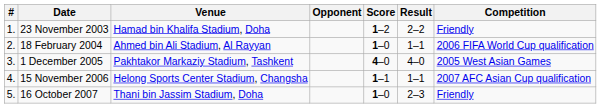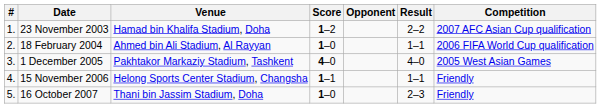 <table class="wikitable">
 <tr>
 <th>#</th>
 <th>Date</th>
 <th>Venue</th>
+<th>Score</th>
 <th>Opponent</th>
-<th>Score</th>
 <th>Result</th>
 <th>Competition</th>
 </tr>
 <tr>
 <td>1.</td>
 <td>23 November 2003</td>
 <td><a href='#'>Hamad bin Khalifa Stadium</a>, <a href='#'>Doha</a></td>
+<td align=center><strong>1</strong>–2</td>
 <td></td>
-<td align=center><strong>1</strong>–2</td>
 <td align=center>2–2</td>
-<td><a href='#'>Friendly</a></td>
+<td><a href='#'>2007 AFC Asian Cup qualification</a></td>
 </tr>
 <tr>
 <td>2.</td>
 <td>18 February 2004</td>
 <td><a href='#'>Ahmed bin Ali Stadium</a>, <a href='#'>Al Rayyan</a></td>
+<td align=center><strong>1</strong>–0</td>
 <td></td>
-<td align=center><strong>1</strong>–0</td>
 <td align=center>1–1</td>
 <td><a href='#'>2006 FIFA World Cup qualification</a></td>
 </tr>
 <tr>
 <td>3.</td>
 <td>1 December 2005</td>
 <td><a href='#'>Pakhtakor Markaziy Stadium</a>, <a href='#'>Tashkent</a></td>
+<td align=center><strong>4</strong>–0</td>
 <td></td>
-<td align=center><strong>4</strong>–0</td>
 <td align=center>4–0</td>
 <td><a href='#'>2005 West Asian Games</a></td>
 </tr>
 <tr>
 <td>4.</td>
 <td>15 November 2006</td>
 <td><a href='#'>Helong Sports Center Stadium</a>, <a href='#'>Changsha</a></td>
+<td align=center><strong>1</strong>–1</td>
 <td></td>
-<td align=center><strong>1</strong>–1</td>
 <td align=center>1–1</td>
-<td><a href='#'>2007 AFC Asian Cup qualification</a></td>
+<td><a href='#'>Friendly</a></td>
 </tr>
 <tr>
 <td>5.</td>
 <td>16 October 2007</td>
 <td><a href='#'>Thani bin Jassim Stadium</a>, <a href='#'>Doha</a></td>
+<td align=center><strong>1</strong>–0</td>
 <td></td>
-<td align=center><strong>1</strong>–0</td>
 <td align=center>2–3</td>
 <td><a href='#'>Friendly</a></td>
 </tr>
 </table>
